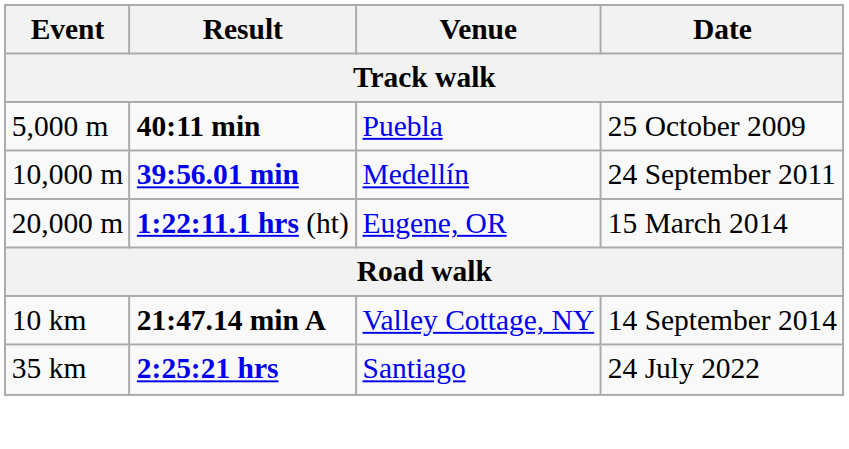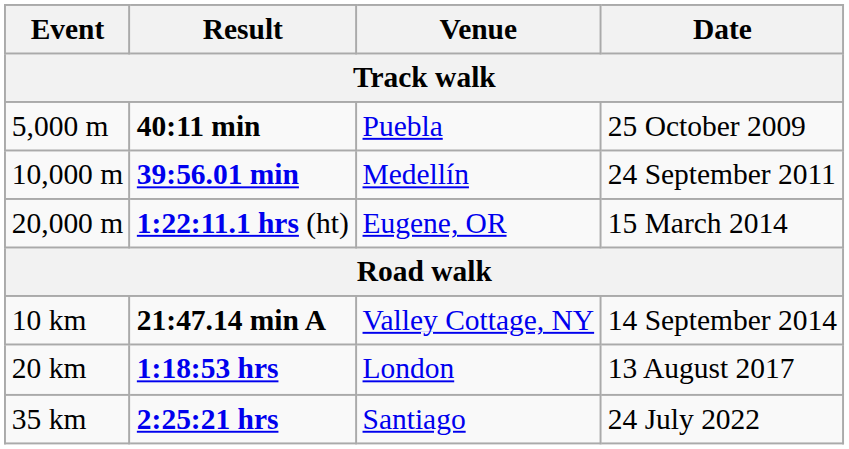 <table class="wikitable" style="border-collapse: collapse; font-size: 95%;">
 <tr>
 <th>Event</th>
 <th>Result</th>
 <th>Venue</th>
 <th>Date</th>
 </tr>
 <tr>
 <th colspan="4">Track walk</th>
 </tr>
 <tr>
 <td>5,000 m</td>
 <td><strong>40:11 min</strong></td>
 <td> <a href='#'>Puebla</a></td>
 <td>25 October 2009</td>
 </tr>
 <tr>
 <td>10,000 m</td>
 <td><strong><a href='#'>39:56.01 min</a> </strong></td>
 <td> <a href='#'>Medellín</a></td>
 <td>24 September 2011</td>
 </tr>
 <tr>
 <td>20,000 m</td>
 <td><strong><a href='#'>1:22:11.1 hrs</a></strong> (ht)</td>
 <td> <a href='#'>Eugene, OR</a></td>
 <td>15 March 2014</td>
 </tr>
 <tr>
 <th colspan="4">Road walk</th>
 </tr>
 <tr>
 <td>10 km</td>
 <td><strong>21:47.14 min A</strong></td>
 <td> <a href='#'>Valley Cottage, NY</a></td>
 <td>14 September 2014</td>
 </tr>
 <tr>
+<td>20 km</td>
+<td><strong><a href='#'>1:18:53 hrs</a>   </strong></td>
+<td> <a href='#'>London</a></td>
+<td>13 August 2017</td>
+</tr>
+<tr>
 <td>35 km</td>
 <td><strong><a href='#'>2:25:21 hrs</a> </strong></td>
 <td> <a href='#'>Santiago</a></td>
 <td>24 July 2022</td>
 </tr>
 </table>
